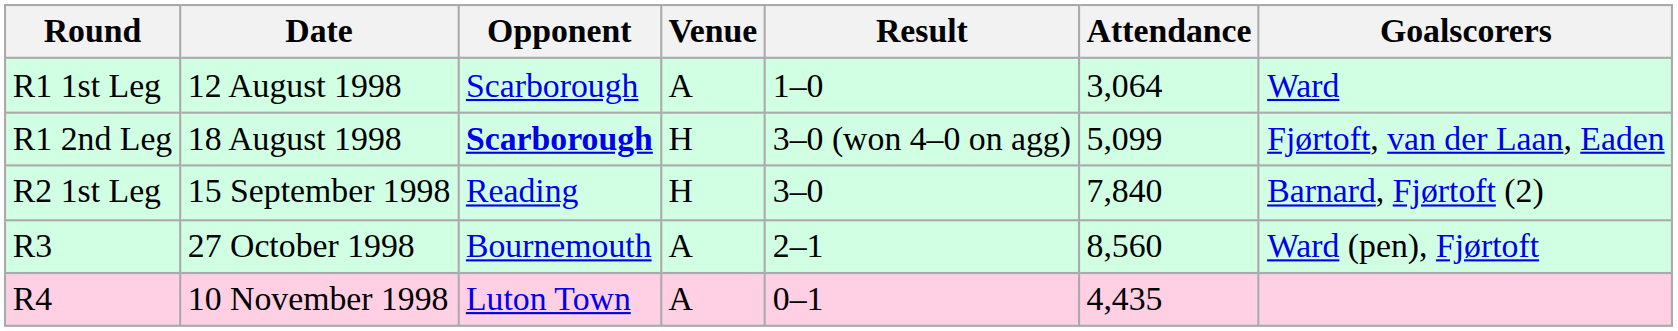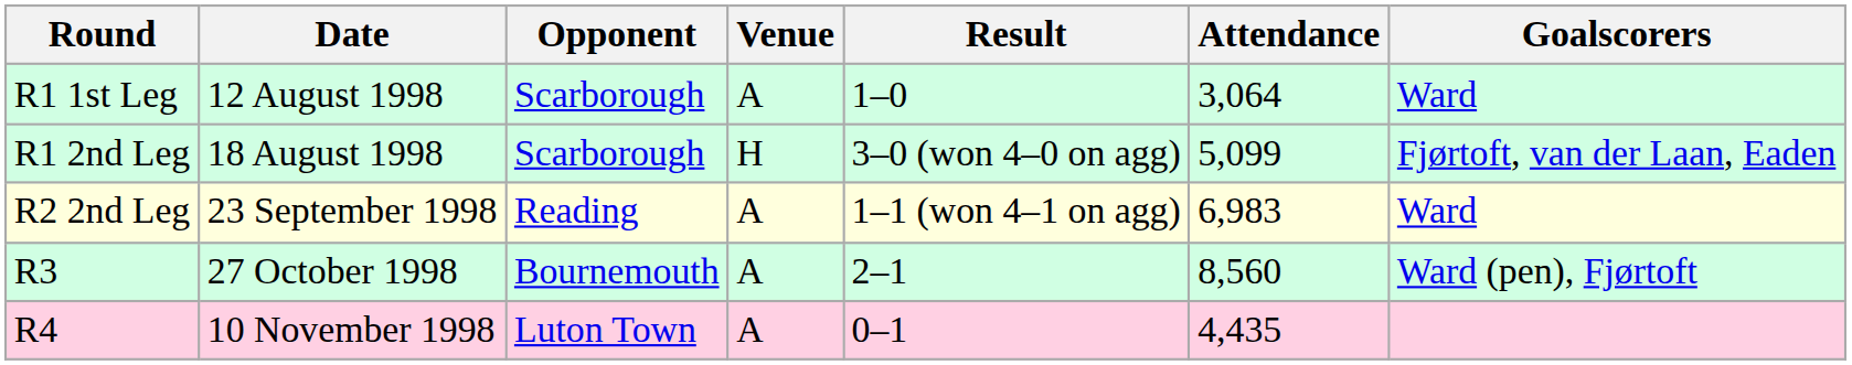 <table class="wikitable">
 <tr>
 <th>Round</th>
 <th>Date</th>
 <th>Opponent</th>
 <th>Venue</th>
 <th>Result</th>
 <th>Attendance</th>
 <th>Goalscorers</th>
 </tr>
 <tr style="background-color: #d0ffe3;">
 <td>R1 1st Leg</td>
 <td>12 August 1998</td>
 <td><a href='#'>Scarborough</a></td>
 <td>A</td>
 <td>1–0</td>
 <td>3,064</td>
 <td><a href='#'>Ward</a></td>
 </tr>
 <tr style="background-color: #d0ffe3;">
 <td>R1 2nd Leg</td>
 <td>18 August 1998</td>
-<td><strong><a href='#'>Scarborough</a></strong></td>
+<td><a href='#'>Scarborough</a></td>
 <td>H</td>
 <td>3–0 (won 4–0 on agg)</td>
 <td>5,099</td>
 <td><a href='#'>Fjørtoft</a>, <a href='#'>van der Laan</a>, <a href='#'>Eaden</a></td>
 </tr>
-<tr style="background-color: #d0ffe3;">
-<td>R2 1st Leg</td>
-<td>15 September 1998</td>
+<tr style="background-color: #ffffdd;">
+<td>R2 2nd Leg</td>
+<td>23 September 1998</td>
 <td><a href='#'>Reading</a></td>
-<td>H</td>
-<td>3–0</td>
-<td>7,840</td>
-<td><a href='#'>Barnard</a>, <a href='#'>Fjørtoft</a> (2)</td>
+<td>A</td>
+<td>1–1 (won 4–1 on agg)</td>
+<td>6,983</td>
+<td><a href='#'>Ward</a></td>
 </tr>
 <tr style="background-color: #d0ffe3;">
 <td>R3</td>
 <td>27 October 1998</td>
 <td><a href='#'>Bournemouth</a></td>
 <td>A</td>
 <td>2–1</td>
 <td>8,560</td>
 <td><a href='#'>Ward</a> (pen), <a href='#'>Fjørtoft</a></td>
 </tr>
 <tr style="background-color: #ffd0e3;">
 <td>R4</td>
 <td>10 November 1998</td>
 <td><a href='#'>Luton Town</a></td>
 <td>A</td>
 <td>0–1</td>
 <td>4,435</td>
 <td></td>
 </tr>
 </table>
